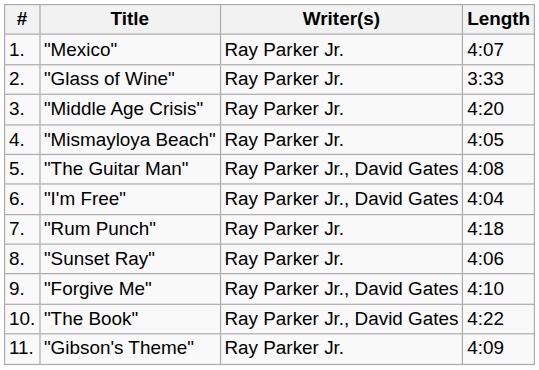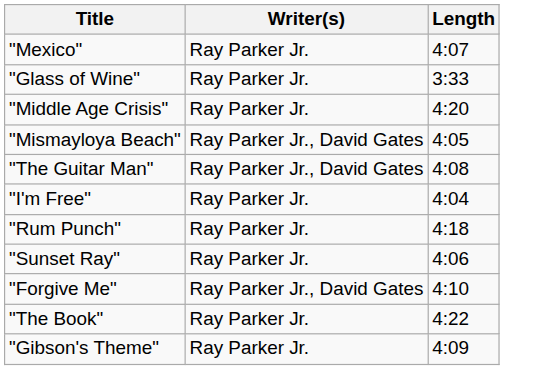 <table class="wikitable">
 <tr>
-<th>#</th>
 <th>Title</th>
 <th>Writer(s)</th>
 <th>Length</th>
 </tr>
 <tr>
-<td>1.</td>
 <td>"Mexico"</td>
 <td>Ray Parker Jr.</td>
 <td>4:07</td>
 </tr>
 <tr>
-<td>2.</td>
 <td>"Glass of Wine"</td>
 <td>Ray Parker Jr.</td>
 <td>3:33</td>
 </tr>
 <tr>
-<td>3.</td>
 <td>"Middle Age Crisis"</td>
 <td>Ray Parker Jr.</td>
 <td>4:20</td>
 </tr>
 <tr>
-<td>4.</td>
 <td>"Mismayloya Beach"</td>
-<td>Ray Parker Jr.</td>
+<td>Ray Parker Jr., David Gates</td>
 <td>4:05</td>
 </tr>
 <tr>
-<td>5.</td>
 <td>"The Guitar Man"</td>
 <td>Ray Parker Jr., David Gates</td>
 <td>4:08</td>
 </tr>
 <tr>
-<td>6.</td>
 <td>"I'm Free"</td>
-<td>Ray Parker Jr., David Gates</td>
+<td>Ray Parker Jr.</td>
 <td>4:04</td>
 </tr>
 <tr>
-<td>7.</td>
 <td>"Rum Punch"</td>
 <td>Ray Parker Jr.</td>
 <td>4:18</td>
 </tr>
 <tr>
-<td>8.</td>
 <td>"Sunset Ray"</td>
 <td>Ray Parker Jr.</td>
 <td>4:06</td>
 </tr>
 <tr>
-<td>9.</td>
 <td>"Forgive Me"</td>
 <td>Ray Parker Jr., David Gates</td>
 <td>4:10</td>
 </tr>
 <tr>
-<td>10.</td>
 <td>"The Book"</td>
-<td>Ray Parker Jr., David Gates</td>
+<td>Ray Parker Jr.</td>
 <td>4:22</td>
 </tr>
 <tr>
-<td>11.</td>
 <td>"Gibson's Theme"</td>
 <td>Ray Parker Jr.</td>
 <td>4:09</td>
 </tr>
 </table>
